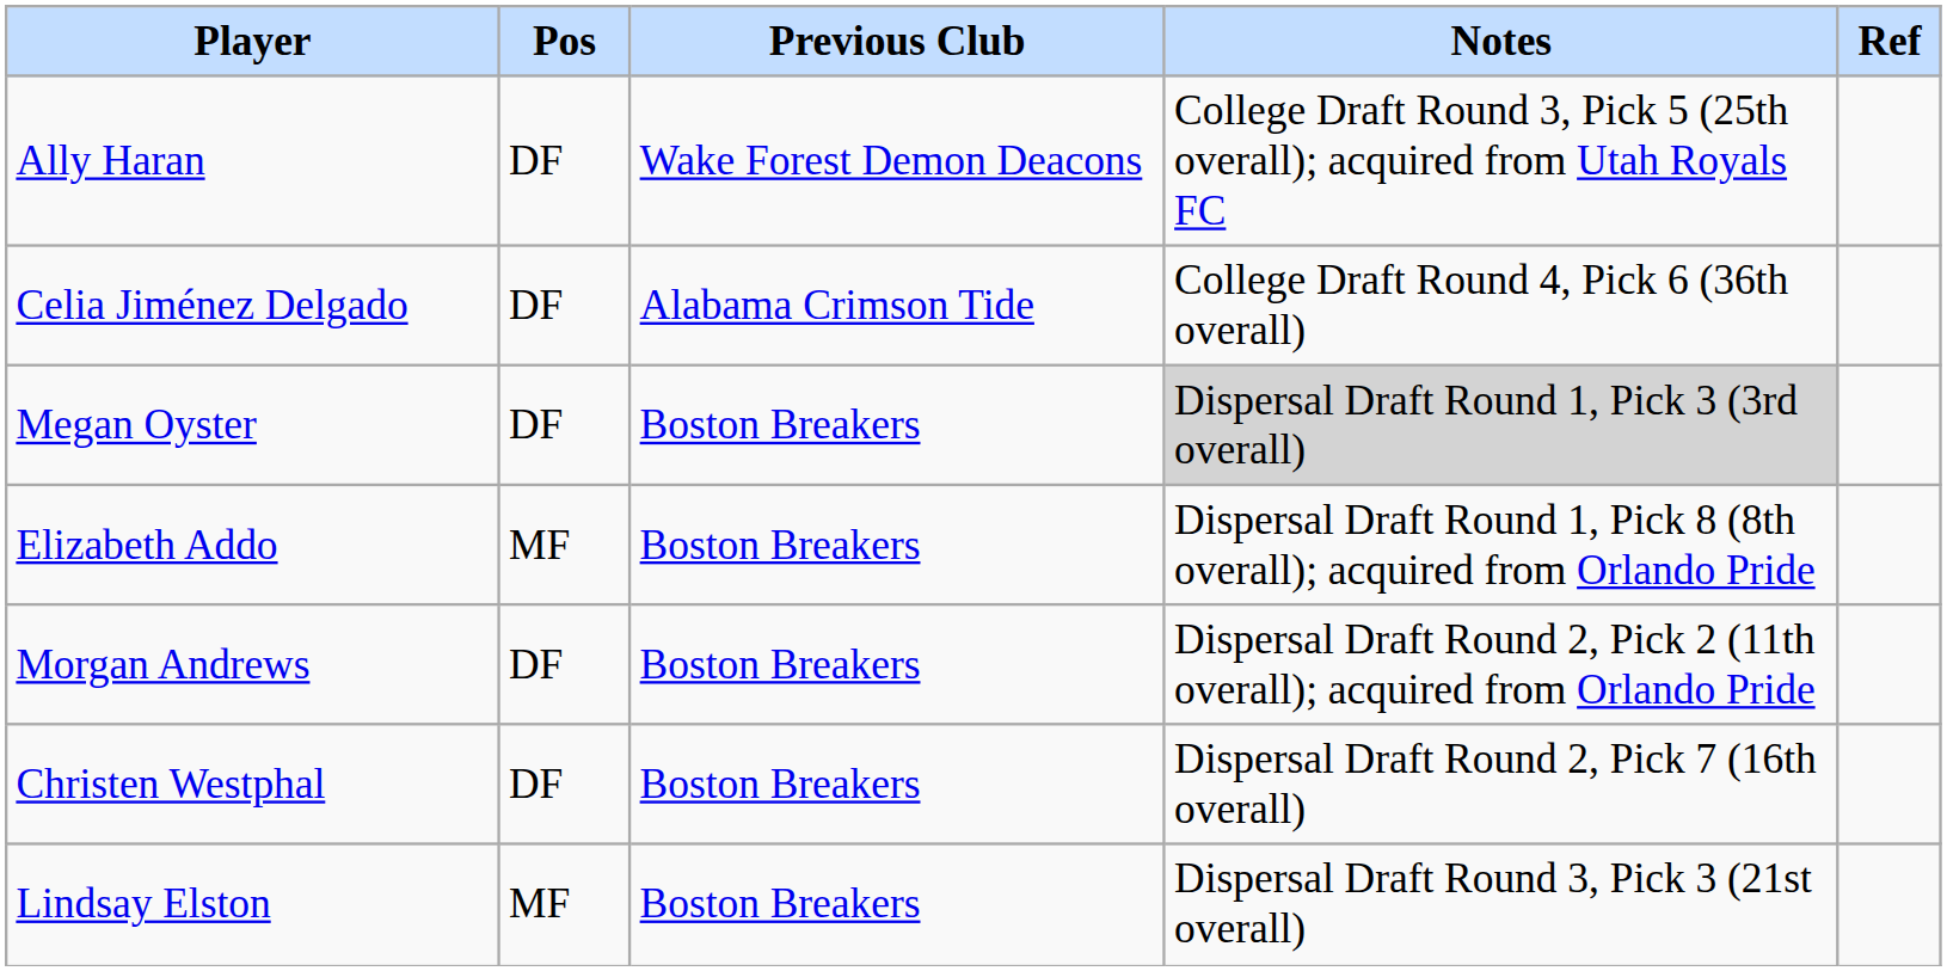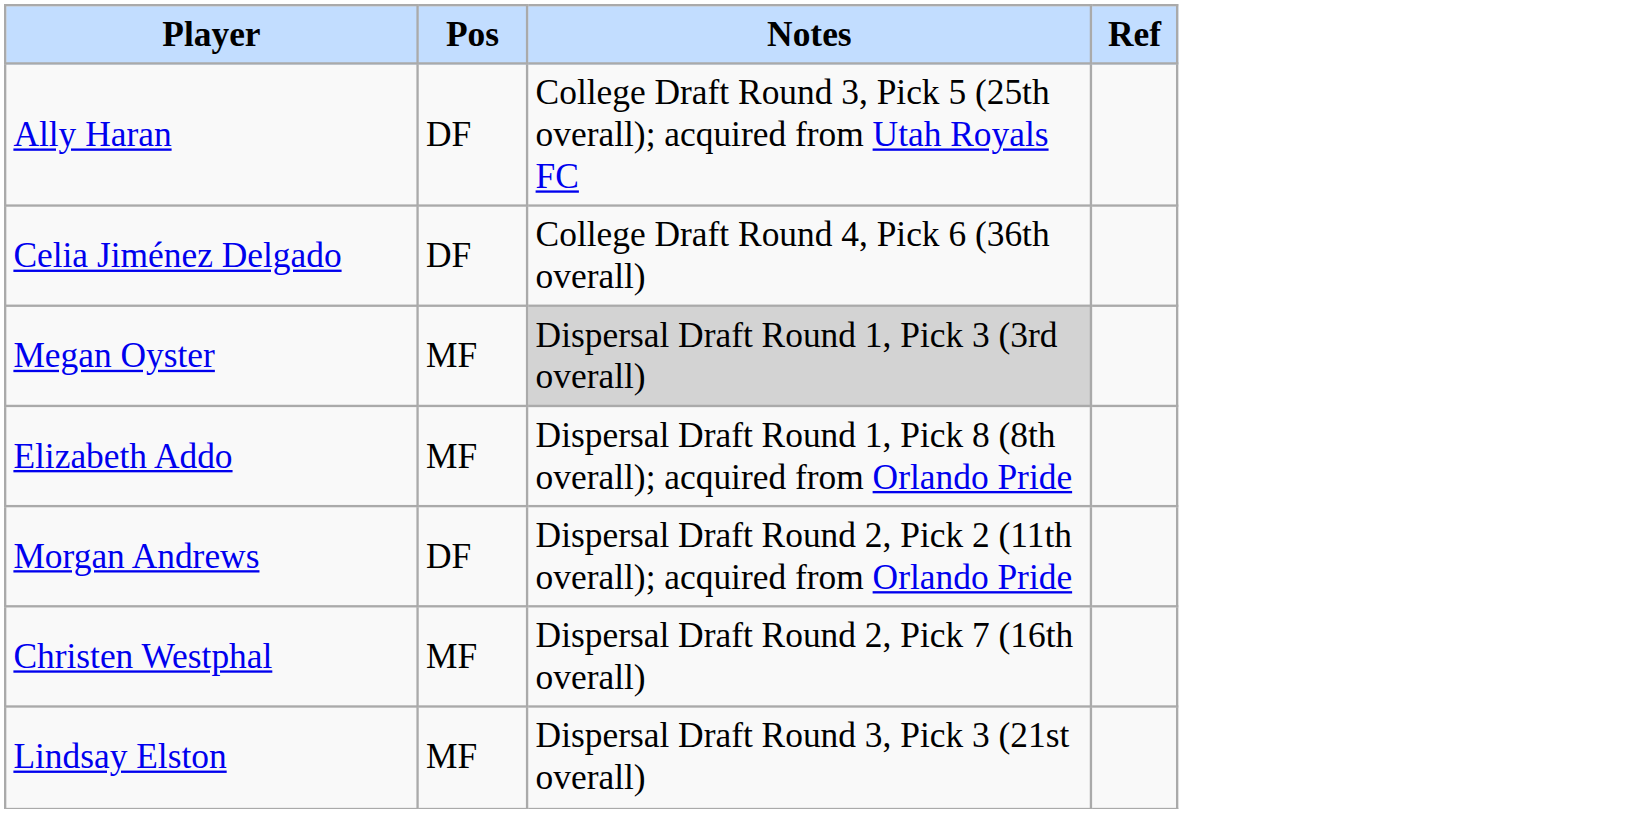 <table class="wikitable" style="text-align:left; font-size:95%;">
 <tr>
 <th style="background:#c2ddff; width:170px;">Player</th>
 <th style="background:#c2ddff; width:40px;">Pos</th>
-<th style="background:#c2ddff; width:185px;">Previous Club</th>
 <th style="background:#c2ddff; width:235px;">Notes</th>
 <th style="background:#c2ddff; width:30px;">Ref</th>
 </tr>
 <tr>
 <td> <a href='#'>Ally Haran</a></td>
 <td>DF</td>
-<td> <a href='#'>Wake Forest Demon Deacons</a></td>
 <td>College Draft Round 3, Pick 5 (25th overall); acquired from <a href='#'>Utah Royals FC</a></td>
 <td></td>
 </tr>
 <tr>
 <td> <a href='#'>Celia Jiménez Delgado</a></td>
 <td>DF</td>
-<td> <a href='#'>Alabama Crimson Tide</a></td>
 <td>College Draft Round 4, Pick 6 (36th overall)</td>
 <td></td>
 </tr>
 <tr>
 <td> <a href='#'>Megan Oyster</a></td>
-<td>DF</td>
-<td> <a href='#'>Boston Breakers</a></td>
+<td>MF</td>
 <td style="background: lightgrey;">Dispersal Draft Round 1, Pick 3 (3rd overall)</td>
 <td></td>
 </tr>
 <tr>
 <td> <a href='#'>Elizabeth Addo</a></td>
 <td>MF</td>
-<td> <a href='#'>Boston Breakers</a></td>
 <td>Dispersal Draft Round 1, Pick 8 (8th overall); acquired from <a href='#'>Orlando Pride</a></td>
 <td></td>
 </tr>
 <tr>
 <td> <a href='#'>Morgan Andrews</a></td>
 <td>DF</td>
-<td> <a href='#'>Boston Breakers</a></td>
 <td>Dispersal Draft Round 2, Pick 2 (11th overall); acquired from <a href='#'>Orlando Pride</a></td>
 <td></td>
 </tr>
 <tr>
 <td> <a href='#'>Christen Westphal</a></td>
-<td>DF</td>
-<td> <a href='#'>Boston Breakers</a></td>
+<td>MF</td>
 <td>Dispersal Draft Round 2, Pick 7 (16th overall)</td>
 <td></td>
 </tr>
 <tr>
 <td> <a href='#'>Lindsay Elston</a></td>
 <td>MF</td>
-<td> <a href='#'>Boston Breakers</a></td>
 <td>Dispersal Draft Round 3, Pick 3 (21st overall)</td>
 <td></td>
 </tr>
 </table>
